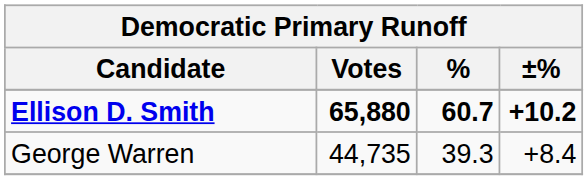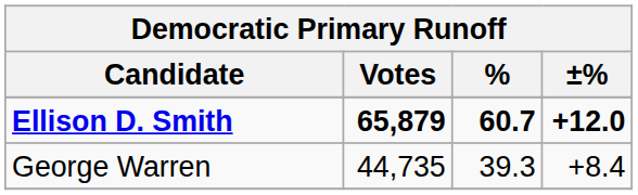 <table class="wikitable" align="left" style="margin: 1em 1em 1em 0; font-size: 95%;">
 <tr>
 <th colspan="4">Democratic Primary Runoff</th>
 </tr>
 <tr>
 <th colspan="1" style="width: 170px">Candidate</th>
 <th style="width: 50px">Votes</th>
 <th style="width: 40px">%</th>
 <th style="width: 40px">±%</th>
 </tr>
 <tr>
 </tr>
 <tr>
 <td><strong><a href='#'>Ellison D. Smith</a></strong></td>
-<td align="right"><strong>65,880</strong></td>
+<td align="right"><strong>65,879</strong></td>
 <td align="right"><strong>60.7</strong></td>
-<td align="right"><strong>+10.2</strong></td>
+<td align="right"><strong>+12.0</strong></td>
 </tr>
 <tr>
 <td>George Warren</td>
 <td align="right">44,735</td>
 <td align="right">39.3</td>
 <td align="right">+8.4</td>
 </tr>
 <tr>
 </tr>
 </table>
